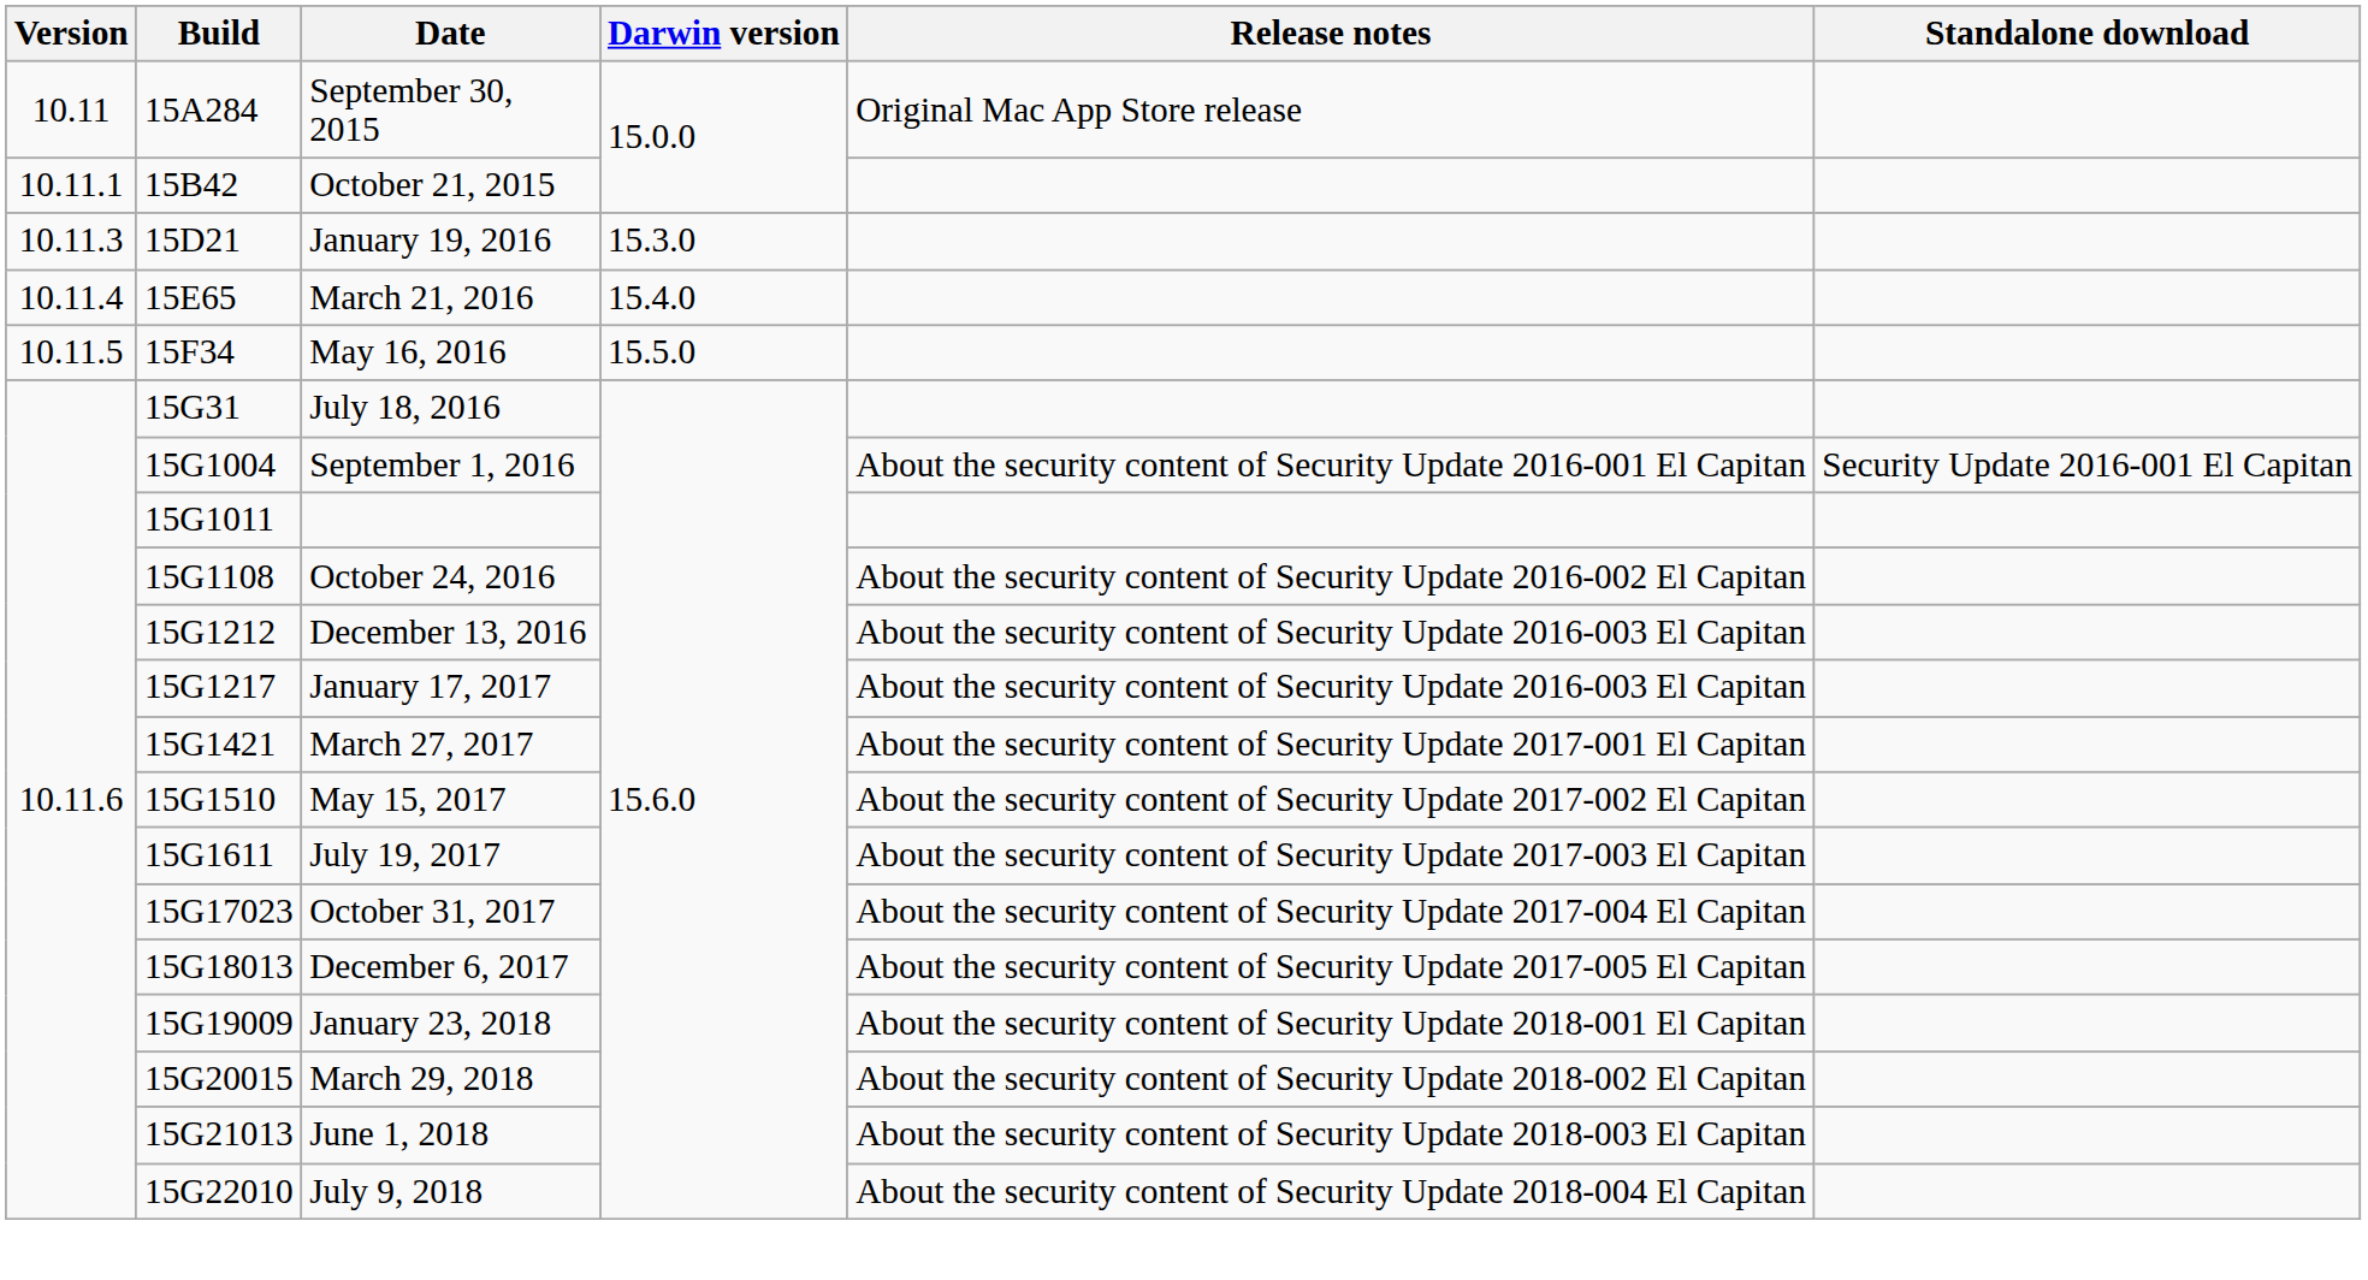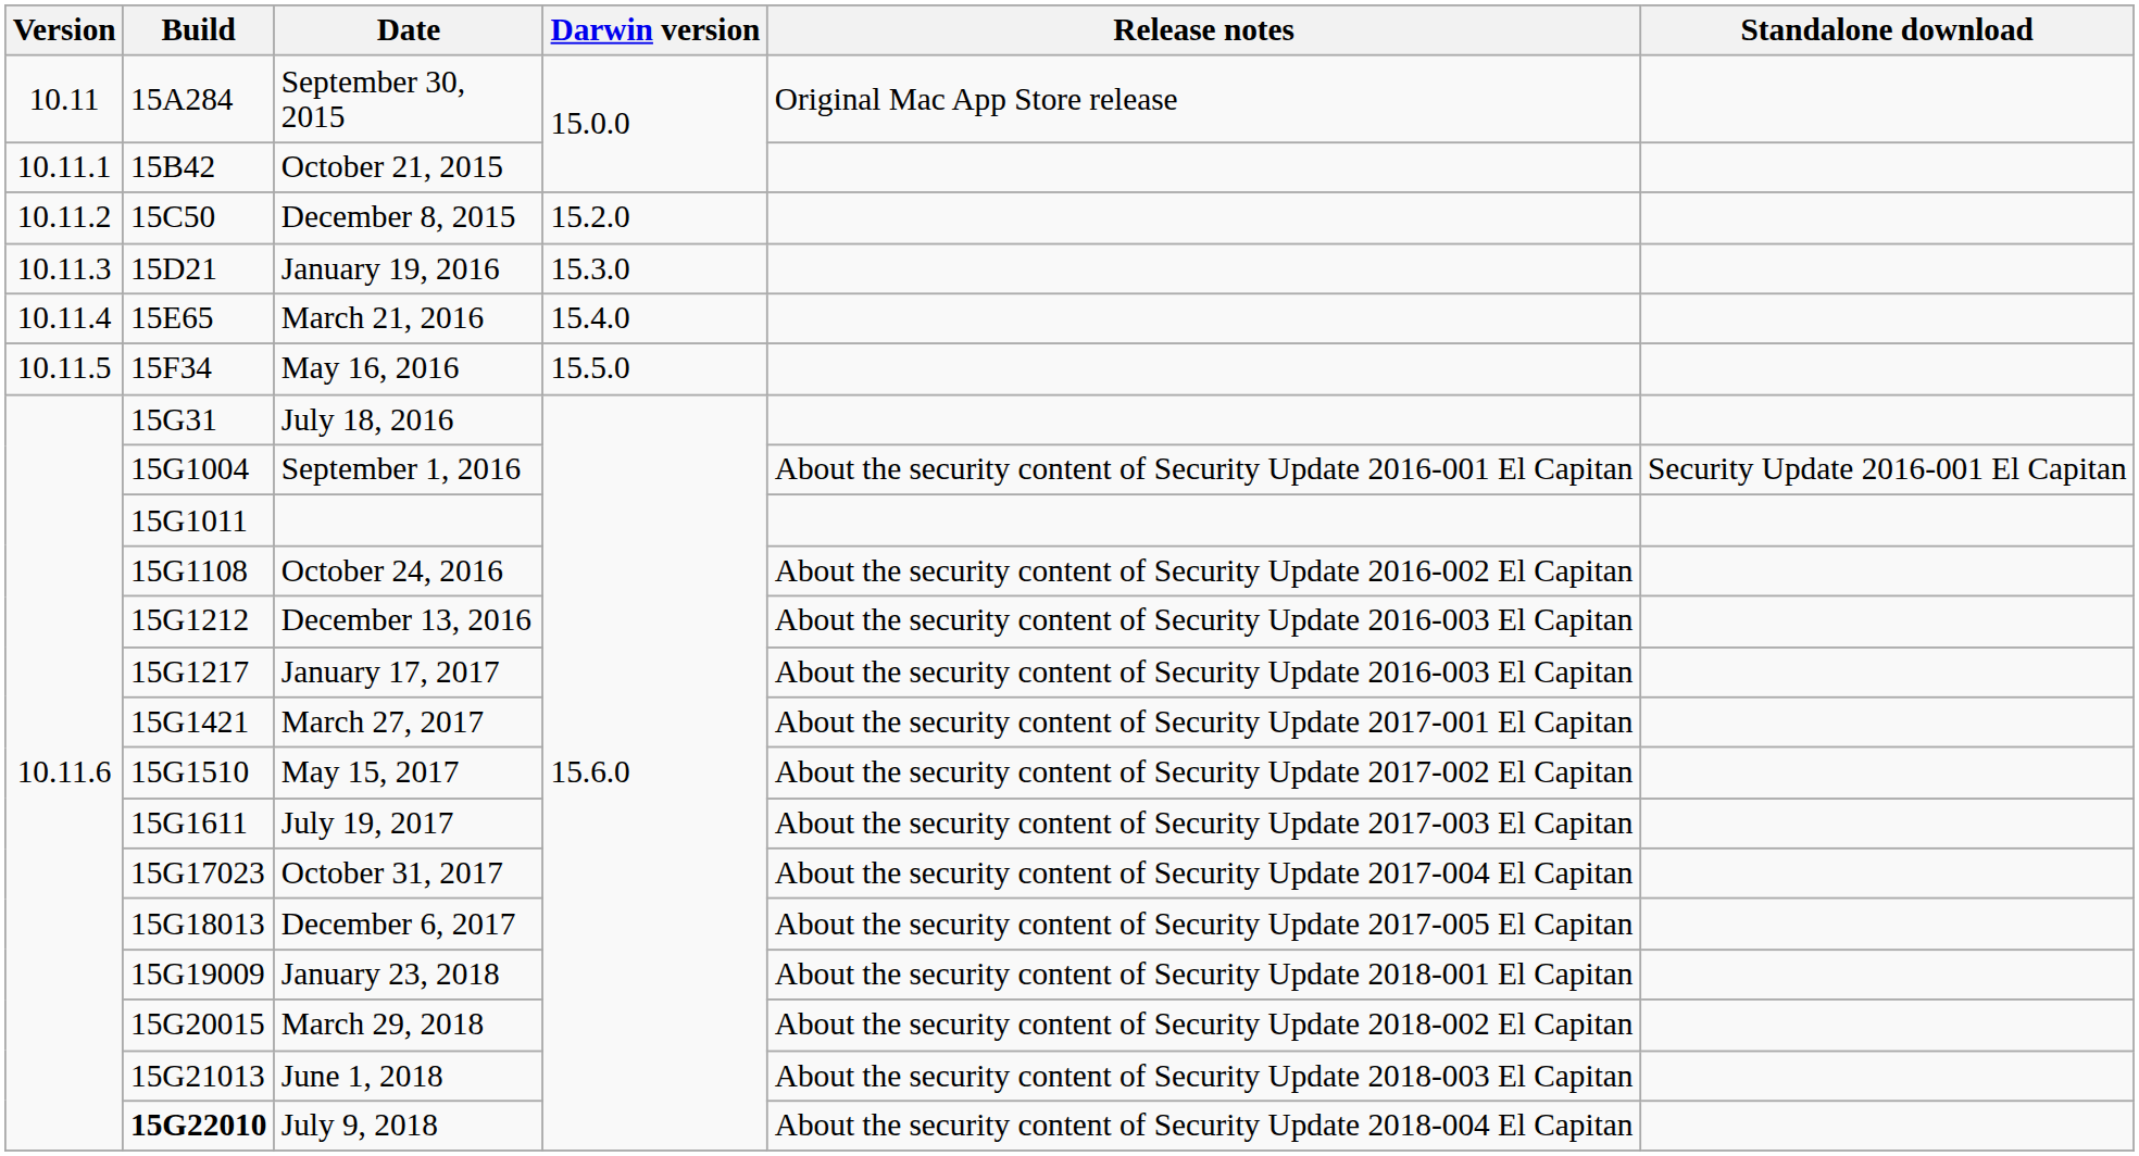 <table class=wikitable>
 <tr>
 <th>Version</th>
 <th>Build</th>
 <th style=width:128px>Date</th>
 <th><a href='#'>Darwin</a> version</th>
 <th>Release notes</th>
 <th>Standalone download</th>
 </tr>
 <tr>
 <td style=text-align:center>10.11</td>
 <td>15A284</td>
 <td>September 30, 2015</td>
 <td rowspan=2>15.0.0</td>
 <td>Original Mac App Store release</td>
 <td></td>
 </tr>
 <tr>
 <td style=text-align:center>10.11.1</td>
 <td>15B42</td>
 <td>October 21, 2015</td>
 <td></td>
 <td></td>
+</tr>
+<tr>
+<td style=text-align:center>10.11.2</td>
+<td>15C50</td>
+<td>December 8, 2015</td>
+<td>15.2.0</td>
+<td></td>
+<td><br></td>
 </tr>
 <tr>
 <td style=text-align:center>10.11.3</td>
 <td>15D21</td>
 <td>January 19, 2016</td>
 <td>15.3.0</td>
 <td></td>
 <td><br></td>
 </tr>
 <tr>
 <td style=text-align:center>10.11.4</td>
 <td>15E65</td>
 <td>March 21, 2016</td>
 <td>15.4.0</td>
 <td></td>
 <td><br></td>
 </tr>
 <tr>
 <td style=text-align:center>10.11.5</td>
 <td>15F34</td>
 <td>May 16, 2016</td>
 <td>15.5.0</td>
 <td></td>
 <td><br></td>
 </tr>
 <tr>
 <td style=text-align:center rowspan=15>10.11.6</td>
 <td>15G31</td>
 <td>July 18, 2016</td>
 <td rowspan=15>15.6.0</td>
 <td></td>
 <td><br></td>
 </tr>
 <tr>
 <td>15G1004</td>
 <td>September 1, 2016</td>
 <td>About the security content of Security Update 2016-001 El Capitan</td>
 <td>Security Update 2016-001 El Capitan</td>
 </tr>
 <tr>
 <td>15G1011</td>
 <td></td>
 <td></td>
 <td></td>
 </tr>
 <tr>
 <td>15G1108</td>
 <td>October 24, 2016</td>
 <td>About the security content of Security Update 2016-002 El Capitan</td>
 <td></td>
 </tr>
 <tr>
 <td>15G1212</td>
 <td>December 13, 2016</td>
 <td>About the security content of Security Update 2016-003 El Capitan</td>
 <td></td>
 </tr>
 <tr>
 <td>15G1217</td>
 <td>January 17, 2017</td>
 <td>About the security content of Security Update 2016-003 El Capitan</td>
 <td><br></td>
 </tr>
 <tr>
 <td>15G1421</td>
 <td>March 27, 2017</td>
 <td>About the security content of Security Update 2017-001 El Capitan</td>
 <td></td>
 </tr>
 <tr>
 <td>15G1510</td>
 <td>May 15, 2017</td>
 <td>About the security content of Security Update 2017-002 El Capitan</td>
 <td></td>
 </tr>
 <tr>
 <td>15G1611</td>
 <td>July 19, 2017</td>
 <td>About the security content of Security Update 2017-003 El Capitan</td>
 <td></td>
 </tr>
 <tr>
 <td>15G17023</td>
 <td>October 31, 2017</td>
 <td>About the security content of Security Update 2017-004 El Capitan</td>
 <td></td>
 </tr>
 <tr>
 <td>15G18013</td>
 <td>December 6, 2017</td>
 <td>About the security content of Security Update 2017-005 El Capitan</td>
 <td></td>
 </tr>
 <tr>
 <td>15G19009</td>
 <td>January 23, 2018</td>
 <td>About the security content of Security Update 2018-001 El Capitan</td>
 <td></td>
 </tr>
 <tr>
 <td>15G20015</td>
 <td>March 29, 2018</td>
 <td>About the security content of Security Update 2018-002 El Capitan</td>
 <td></td>
 </tr>
 <tr>
 <td>15G21013</td>
 <td>June 1, 2018</td>
 <td>About the security content of Security Update 2018-003 El Capitan</td>
 <td></td>
 </tr>
 <tr>
-<td>15G22010</td>
+<td><strong>15G22010</strong></td>
 <td>July 9, 2018</td>
 <td>About the security content of Security Update 2018-004 El Capitan</td>
 <td></td>
 </tr>
 </table>
